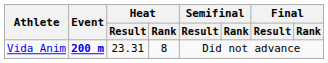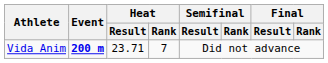 <table class="wikitable" style="font-size:90%">
 <tr>
 <th rowspan="2">Athlete</th>
 <th rowspan="2">Event</th>
 <th colspan="2">Heat</th>
 <th colspan="2">Semifinal</th>
 <th colspan="2">Final</th>
 </tr>
 <tr style="font-size:95%">
 <th>Result</th>
 <th>Rank</th>
 <th>Result</th>
 <th>Rank</th>
 <th>Result</th>
 <th>Rank</th>
 </tr>
 <tr align=center>
 <td align=left><a href='#'>Vida Anim</a></td>
 <td align=left><strong><a href='#'>200 m</a></strong></td>
-<td>23.31</td>
-<td>8</td>
+<td>23.71</td>
+<td>7</td>
 <td colspan=4>Did not advance</td>
 </tr>
 </table>
